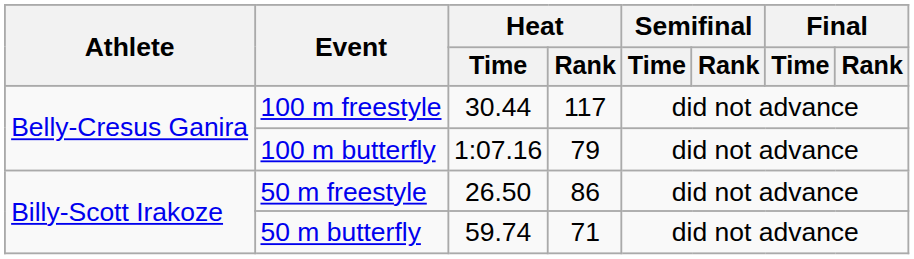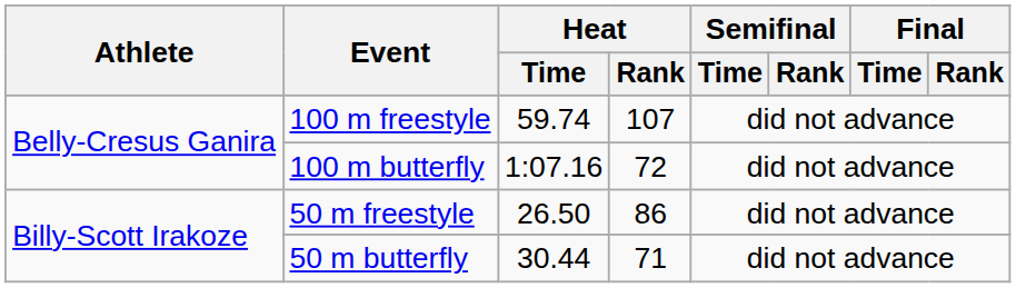 <table class=wikitable style="font-size:90%">
 <tr>
 <th rowspan="2">Athlete</th>
 <th rowspan="2">Event</th>
 <th colspan="2">Heat</th>
 <th colspan="2">Semifinal</th>
 <th colspan="2">Final</th>
 </tr>
 <tr style="font-size:95%">
 <th>Time</th>
 <th>Rank</th>
 <th>Time</th>
 <th>Rank</th>
 <th>Time</th>
 <th>Rank</th>
 </tr>
 <tr align=center>
 <td align=left rowspan=2><a href='#'>Belly-Cresus Ganira</a></td>
 <td align=left><a href='#'>100 m freestyle</a></td>
-<td>30.44</td>
-<td>117</td>
+<td>59.74</td>
+<td>107</td>
 <td colspan=4>did not advance</td>
 </tr>
 <tr align=center>
 <td align=left><a href='#'>100 m butterfly</a></td>
 <td>1:07.16</td>
-<td>79</td>
+<td>72</td>
 <td colspan=4>did not advance</td>
 </tr>
 <tr align=center>
 <td align=left rowspan=2><a href='#'>Billy-Scott Irakoze</a></td>
 <td align=left><a href='#'>50 m freestyle</a></td>
 <td>26.50</td>
 <td>86</td>
 <td colspan=4>did not advance</td>
 </tr>
 <tr align=center>
 <td align=left><a href='#'>50 m butterfly</a></td>
-<td>59.74</td>
+<td>30.44</td>
 <td>71</td>
 <td colspan=4>did not advance</td>
 </tr>
 </table>
